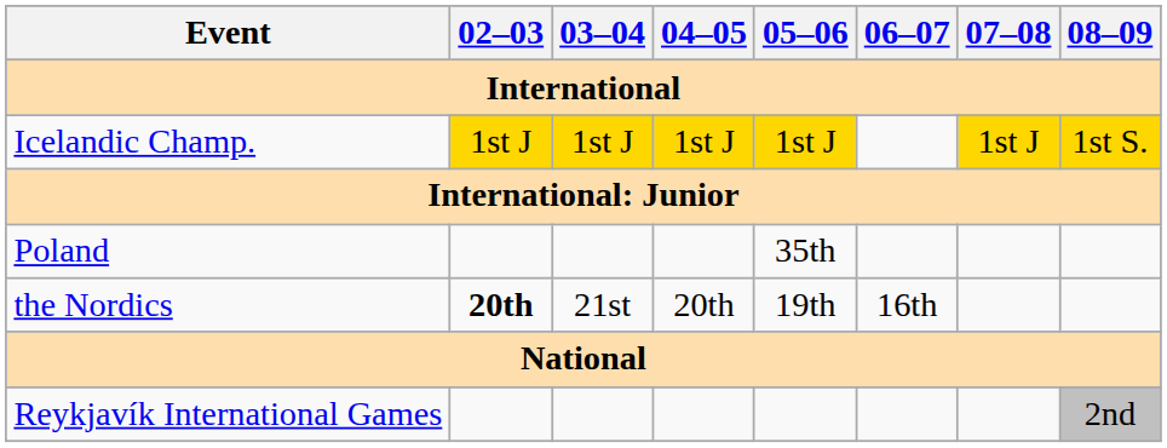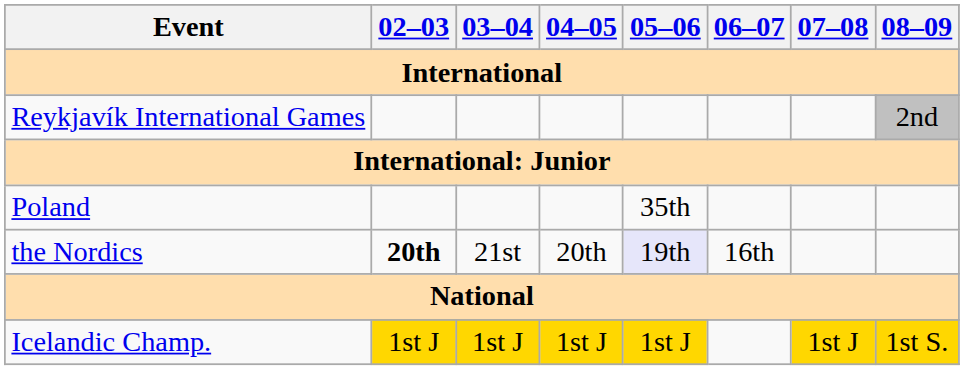 <table class="wikitable" style="text-align:center">
 <tr>
 <th>Event</th>
 <th><a href='#'>02–03</a></th>
 <th><a href='#'>03–04</a></th>
 <th><a href='#'>04–05</a></th>
 <th><a href='#'>05–06</a></th>
 <th><a href='#'>06–07</a></th>
 <th><a href='#'>07–08</a></th>
 <th><a href='#'>08–09</a></th>
 </tr>
 <tr>
 <th colspan="8" style="background:#ffdead; text-align:center;"><strong>International</strong></th>
 </tr>
 <tr>
-<td align="left"><a href='#'>Icelandic Champ.</a></td>
-<td style="background:gold;">1st J</td>
-<td style="background:gold;">1st J</td>
-<td style="background:gold;">1st J</td>
-<td style="background:gold;">1st J</td>
+<td align="left"><a href='#'>Reykjavík International Games</a></td>
 <td></td>
-<td style="background:gold;">1st J</td>
-<td style="background:gold;">1st S.</td>
+<td></td>
+<td></td>
+<td></td>
+<td></td>
+<td></td>
+<td style="background:silver;">2nd</td>
 </tr>
 <tr>
 <th colspan="8" style="background:#ffdead; text-align:center;"><strong>International: Junior</strong></th>
 </tr>
 <tr>
 <td align="left"> <a href='#'>Poland</a></td>
 <td></td>
 <td></td>
 <td></td>
 <td>35th</td>
 <td></td>
 <td></td>
 <td></td>
 </tr>
 <tr>
 <td align="left"><a href='#'>the Nordics</a></td>
 <td><strong>20th</strong></td>
 <td>21st</td>
 <td>20th</td>
-<td>19th</td>
+<td style="background: lavender;">19th</td>
 <td>16th</td>
 <td></td>
 <td></td>
 </tr>
 <tr>
 <th colspan="8" style="background:#ffdead; text-align:center;"><strong>National</strong></th>
 </tr>
 <tr>
-<td align="left"><a href='#'>Reykjavík International Games</a></td>
+<td align="left"><a href='#'>Icelandic Champ.</a></td>
+<td style="background:gold;">1st J</td>
+<td style="background:gold;">1st J</td>
+<td style="background:gold;">1st J</td>
+<td style="background:gold;">1st J</td>
 <td></td>
-<td></td>
-<td></td>
-<td></td>
-<td></td>
-<td></td>
-<td style="background:silver;">2nd</td>
+<td style="background:gold;">1st J</td>
+<td style="background:gold;">1st S.</td>
 </tr>
 </table>
